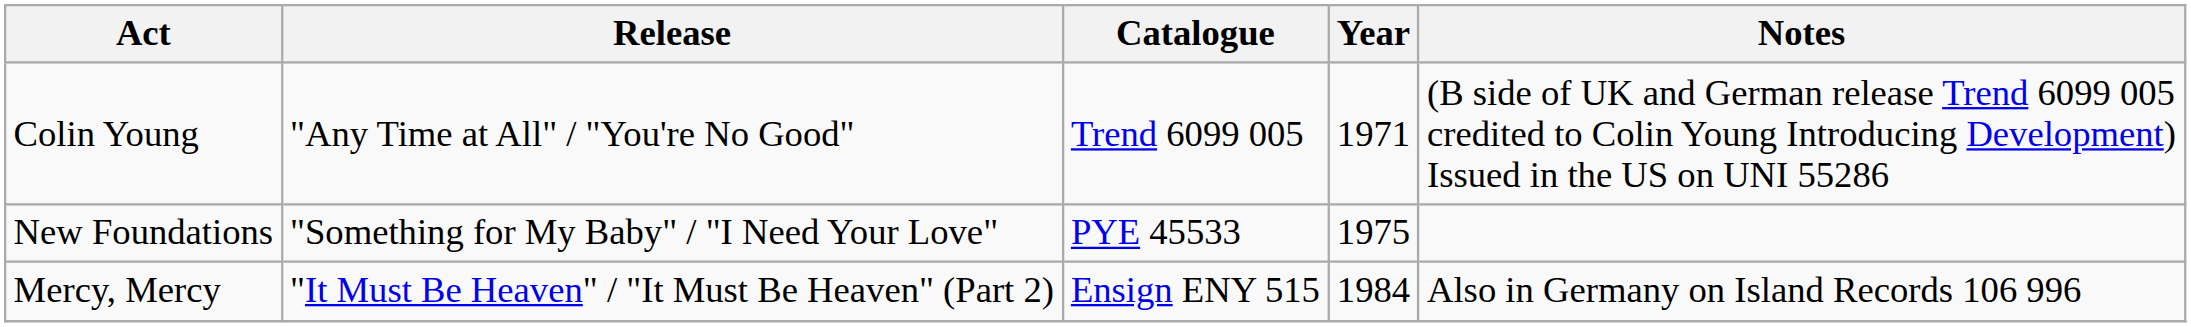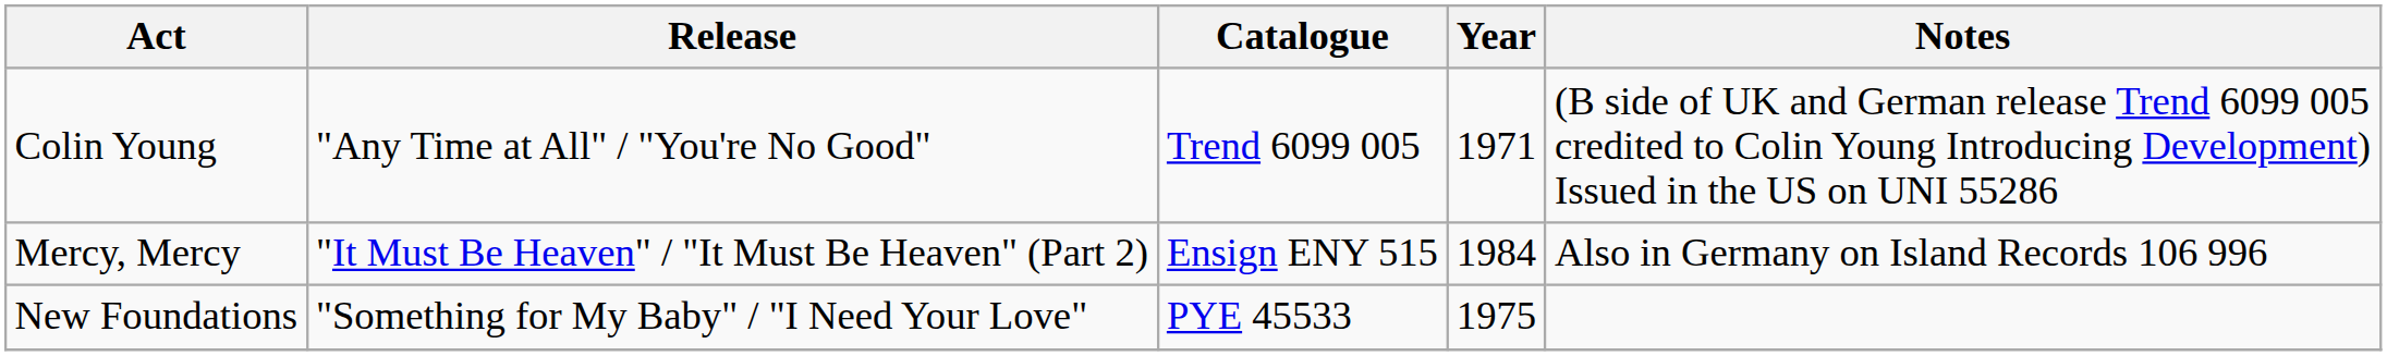 <table class="wikitable plainrowheaders sortable">
 <tr>
 <th scope="col">Act</th>
 <th scope="col">Release</th>
 <th scope="col">Catalogue</th>
 <th scope="col">Year</th>
 <th scope="col" class="unsortable">Notes</th>
 </tr>
 <tr>
 <td>Colin Young</td>
 <td>"Any Time at All" / "You're No Good"</td>
 <td><a href='#'>Trend</a> 6099 005</td>
 <td>1971</td>
 <td>(B side of UK and German release <a href='#'>Trend</a> 6099 005<br> credited to Colin Young Introducing <a href='#'>Development</a>)<br> Issued in the US on UNI 55286</td>
 </tr>
 <tr>
+<td>Mercy, Mercy</td>
+<td>"<a href='#'>It Must Be Heaven</a>" / "It Must Be Heaven" (Part 2)</td>
+<td><a href='#'>Ensign</a> ENY 515</td>
+<td>1984</td>
+<td> Also in Germany on Island Records 106 996</td>
+</tr>
+<tr>
 <td>New Foundations</td>
 <td>"Something for My Baby" / "I Need Your Love"</td>
 <td><a href='#'>PYE</a> 45533</td>
 <td>1975</td>
 <td></td>
 </tr>
 <tr>
-<td>Mercy, Mercy</td>
-<td>"<a href='#'>It Must Be Heaven</a>" / "It Must Be Heaven" (Part 2)</td>
-<td><a href='#'>Ensign</a> ENY 515</td>
-<td>1984</td>
-<td> Also in Germany on Island Records 106 996</td>
-</tr>
-<tr>
 </tr>
 </table>
